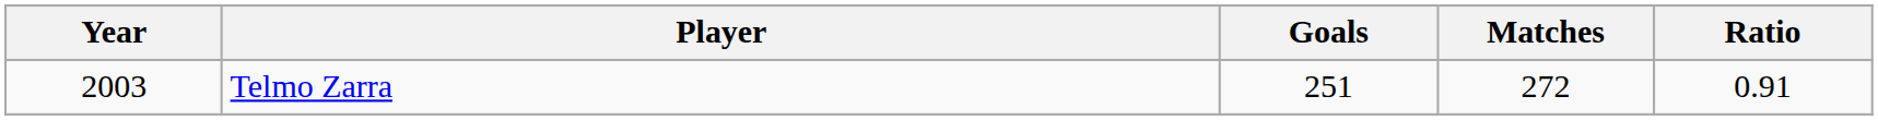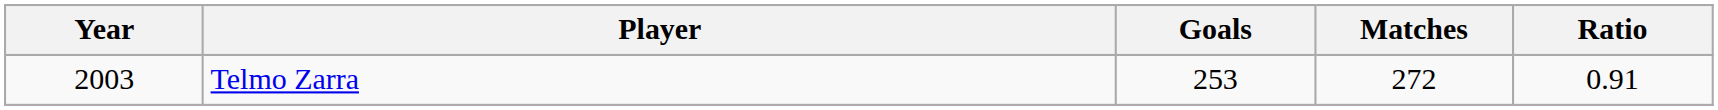 <table class="wikitable center striped" style="background: #f9f9f9; width:65%; border-collapse: collapse; font-size: 90%; text-align:center">
 <tr>
 <th width=60px>Year</th>
 <th width=300px>Player</th>
 <th width=60px>Goals</th>
 <th width=60px>Matches</th>
 <th width=60px>Ratio</th>
 </tr>
 <tr>
 <td>2003</td>
 <td align="left"><a href='#'>Telmo Zarra</a></td>
-<td>251</td>
+<td>253</td>
 <td>272</td>
 <td>0.91</td>
 </tr>
 </table>
